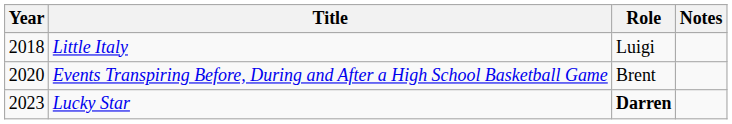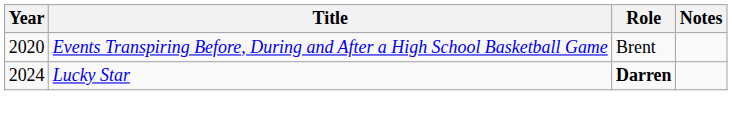 <table class="wikitable">
 <tr>
 <th>Year</th>
 <th>Title</th>
 <th>Role</th>
 <th>Notes</th>
 </tr>
 <tr>
-<td>2018</td>
-<td><em><a href='#'>Little Italy</a></em></td>
-<td>Luigi</td>
-<td></td>
-</tr>
-<tr>
 <td>2020</td>
 <td><em><a href='#'>Events Transpiring Before, During and After a High School Basketball Game</a></em></td>
 <td>Brent</td>
 <td></td>
 </tr>
 <tr>
-<td>2023</td>
+<td>2024</td>
 <td><em><a href='#'>Lucky Star</a></em></td>
 <td><strong>Darren</strong></td>
 <td></td>
 </tr>
 </table>
